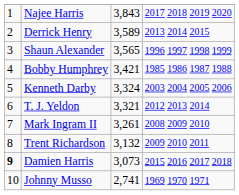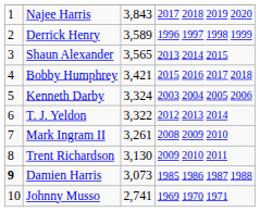 <table class="wikitable">
 <tr>
 </tr>
 <tr>
 <td>1</td>
 <td><a href='#'>Najee Harris </a></td>
 <td>3,843</td>
 <td style="font-size:85%;"><a href='#'>2017</a> <a href='#'>2018</a> <a href='#'>2019</a> <a href='#'>2020</a></td>
 </tr>
 <tr>
 <td>2</td>
 <td><a href='#'>Derrick Henry</a></td>
 <td>3,589</td>
-<td style="font-size:85%;"><a href='#'>2013</a> <a href='#'>2014</a> <a href='#'>2015</a></td>
+<td style="font-size:85%;"><a href='#'>1996</a> <a href='#'>1997</a> <a href='#'>1998</a> <a href='#'>1999</a></td>
 </tr>
 <tr>
 <td>3</td>
 <td><a href='#'>Shaun Alexander</a></td>
 <td>3,565</td>
-<td style="font-size:85%;"><a href='#'>1996</a> <a href='#'>1997</a> <a href='#'>1998</a> <a href='#'>1999</a></td>
+<td style="font-size:85%;"><a href='#'>2013</a> <a href='#'>2014</a> <a href='#'>2015</a></td>
 </tr>
 <tr>
 <td>4</td>
 <td><a href='#'>Bobby Humphrey</a></td>
 <td>3,421</td>
-<td style="font-size:85%;"><a href='#'>1985</a> <a href='#'>1986</a> <a href='#'>1987</a> <a href='#'>1988</a></td>
+<td style="font-size:85%;"><a href='#'>2015</a> <a href='#'>2016</a> <a href='#'>2017</a> <a href='#'>2018</a></td>
 </tr>
 <tr>
 <td>5</td>
 <td><a href='#'>Kenneth Darby</a></td>
 <td>3,324</td>
 <td style="font-size:85%;"><a href='#'>2003</a> <a href='#'>2004</a> <a href='#'>2005</a> <a href='#'>2006</a></td>
 </tr>
 <tr>
 <td>6</td>
 <td><a href='#'>T. J. Yeldon</a></td>
-<td>3,321</td>
+<td>3,322</td>
 <td style="font-size:85%;"><a href='#'>2012</a> <a href='#'>2013</a> <a href='#'>2014</a></td>
 </tr>
 <tr>
 <td>7</td>
 <td><a href='#'>Mark Ingram II</a></td>
 <td>3,261</td>
 <td style="font-size:85%;"><a href='#'>2008</a> <a href='#'>2009</a> <a href='#'>2010</a></td>
 </tr>
 <tr>
 <td>8</td>
 <td><a href='#'>Trent Richardson</a></td>
-<td>3,132</td>
+<td>3,130</td>
 <td style="font-size:85%;"><a href='#'>2009</a> <a href='#'>2010</a> <a href='#'>2011</a></td>
 </tr>
 <tr>
 <td><strong>9</strong></td>
 <td><a href='#'>Damien Harris</a></td>
 <td>3,073</td>
-<td style="font-size:85%;"><a href='#'>2015</a> <a href='#'>2016</a> <a href='#'>2017</a> <a href='#'>2018</a></td>
+<td style="font-size:85%;"><a href='#'>1985</a> <a href='#'>1986</a> <a href='#'>1987</a> <a href='#'>1988</a></td>
 </tr>
 <tr>
 <td>10</td>
 <td><a href='#'>Johnny Musso</a></td>
 <td>2,741</td>
 <td style="font-size:85%;"><a href='#'>1969</a> <a href='#'>1970</a> <a href='#'>1971</a></td>
 </tr>
 </table>
